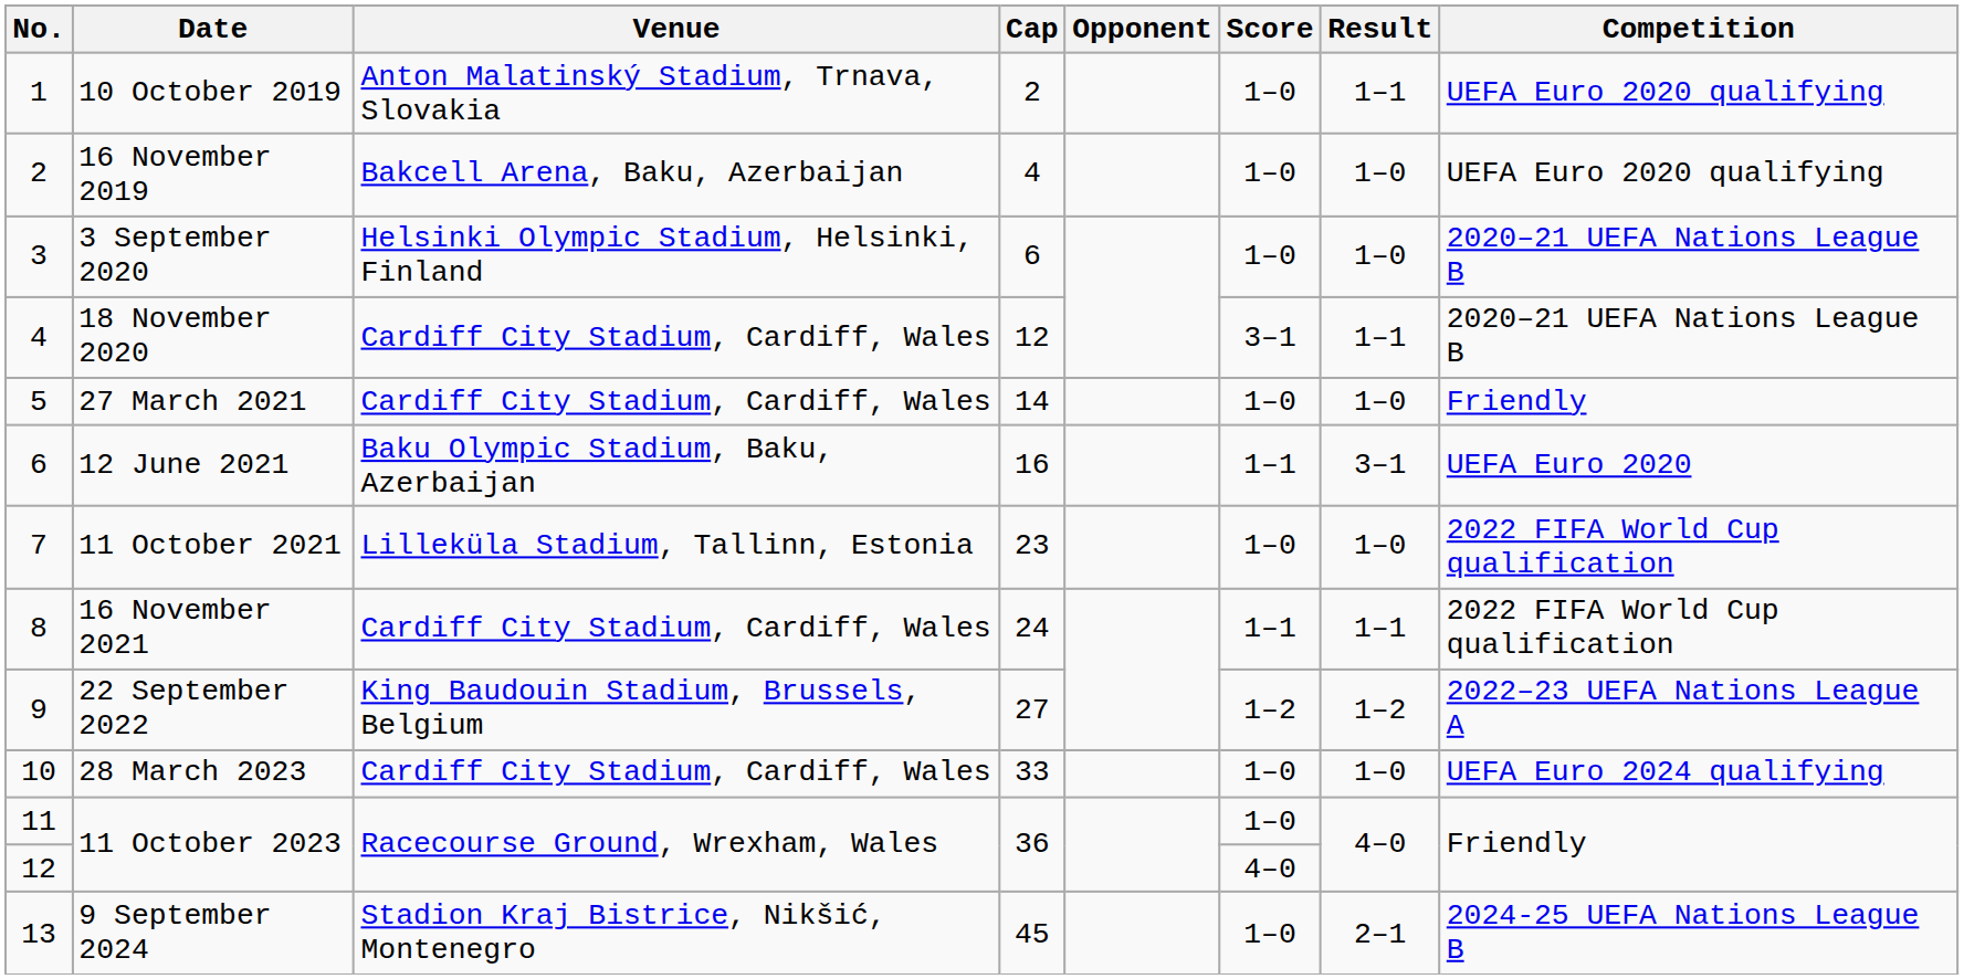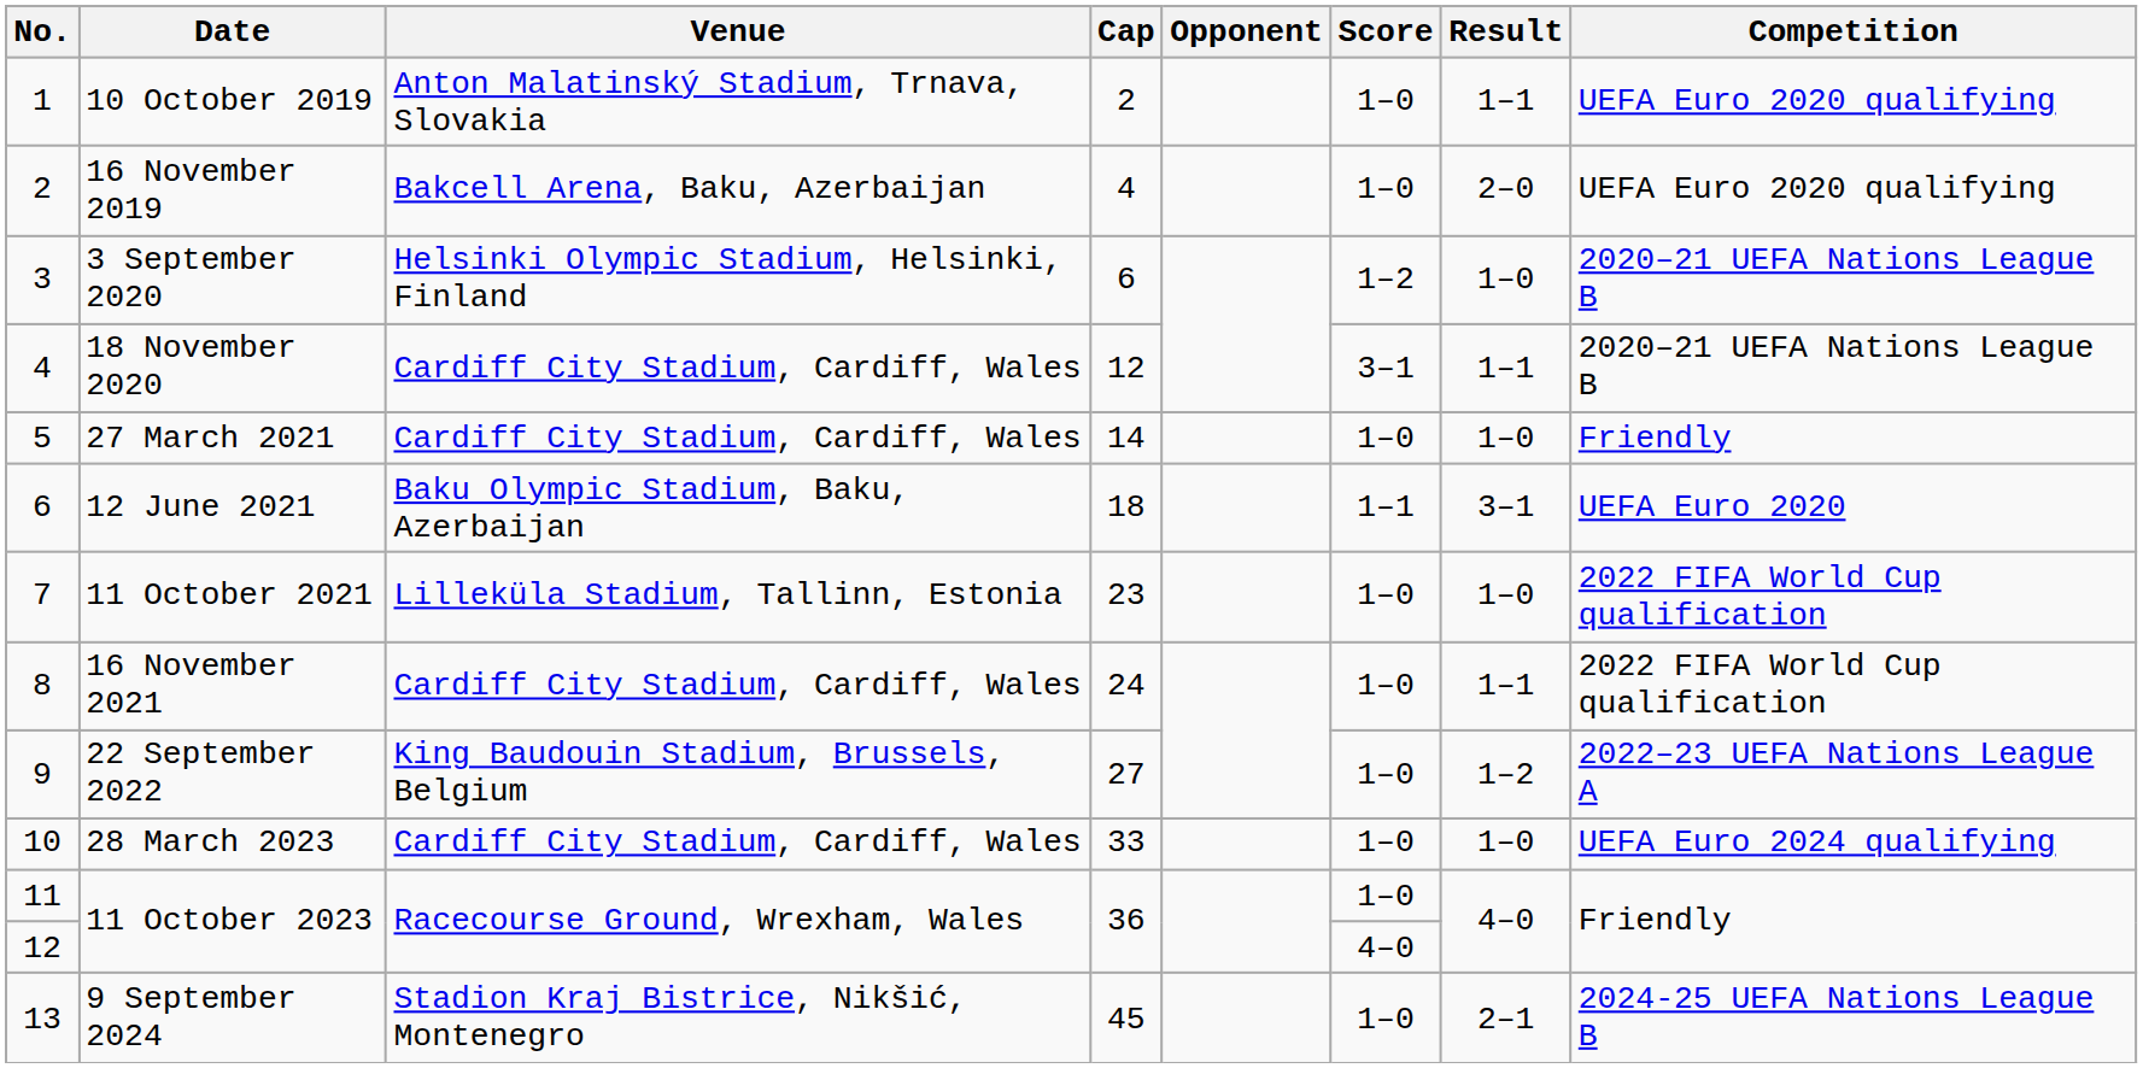 <table class="wikitable sortable">
 <tr>
 <th scope=col>No.</th>
 <th scope=col data-sort-type=date>Date</th>
 <th scope=col>Venue</th>
 <th scope=col>Cap</th>
 <th scope=col>Opponent</th>
 <th scope=col>Score</th>
 <th scope=col>Result</th>
 <th scope=col>Competition</th>
 </tr>
 <tr>
 <td align=center>1</td>
 <td>10 October 2019</td>
 <td><a href='#'>Anton Malatinský Stadium</a>, Trnava, Slovakia</td>
 <td align=center>2</td>
 <td></td>
 <td align=center>1–0</td>
 <td align=center>1–1</td>
 <td><a href='#'>UEFA Euro 2020 qualifying</a></td>
 </tr>
 <tr>
 <td align=center>2</td>
 <td>16 November 2019</td>
 <td><a href='#'>Bakcell Arena</a>, Baku, Azerbaijan</td>
 <td align=center>4</td>
 <td></td>
 <td align=center>1–0</td>
-<td align=center>1–0</td>
+<td align=center>2–0</td>
 <td>UEFA Euro 2020 qualifying</td>
 </tr>
 <tr>
 <td align=center>3</td>
 <td>3 September 2020</td>
 <td><a href='#'>Helsinki Olympic Stadium</a>, Helsinki, Finland</td>
 <td align=center>6</td>
 <td rowspan="2"></td>
-<td align=center>1–0</td>
+<td align=center>1–2</td>
 <td align=center>1–0</td>
 <td><a href='#'>2020–21 UEFA Nations League B</a></td>
 </tr>
 <tr>
 <td align=center>4</td>
 <td>18 November 2020</td>
 <td><a href='#'>Cardiff City Stadium</a>, Cardiff, Wales</td>
 <td align=center>12</td>
 <td align=center>3–1</td>
 <td align=center>1–1</td>
 <td>2020–21 UEFA Nations League B</td>
 </tr>
 <tr>
 <td align=center>5</td>
 <td>27 March 2021</td>
 <td><a href='#'>Cardiff City Stadium</a>, Cardiff, Wales</td>
 <td align=center>14</td>
 <td></td>
 <td align=center>1–0</td>
 <td align=center>1–0</td>
 <td><a href='#'>Friendly</a></td>
 </tr>
 <tr>
 <td align=center>6</td>
 <td>12 June 2021</td>
 <td><a href='#'>Baku Olympic Stadium</a>, Baku, Azerbaijan</td>
-<td align=center>16</td>
+<td align=center>18</td>
 <td></td>
 <td align=center>1–1</td>
 <td align=center>3–1</td>
 <td><a href='#'>UEFA Euro 2020</a></td>
 </tr>
 <tr>
 <td align=center>7</td>
 <td>11 October 2021</td>
 <td><a href='#'>Lilleküla Stadium</a>, Tallinn, Estonia</td>
 <td align=center>23</td>
 <td></td>
 <td align=center>1–0</td>
 <td align=center>1–0</td>
 <td><a href='#'>2022 FIFA World Cup qualification</a></td>
 </tr>
 <tr>
 <td align=center>8</td>
 <td>16 November 2021</td>
 <td><a href='#'>Cardiff City Stadium</a>, Cardiff, Wales</td>
 <td align=center>24</td>
 <td rowspan="2"></td>
-<td align=center>1–1</td>
+<td align=center>1–0</td>
 <td align=center>1–1</td>
 <td>2022 FIFA World Cup qualification</td>
 </tr>
 <tr>
 <td align=center>9</td>
 <td>22 September 2022</td>
 <td><a href='#'>King Baudouin Stadium</a>, <a href='#'>Brussels</a>, Belgium</td>
 <td align=center>27</td>
-<td align=center>1–2</td>
+<td align=center>1–0</td>
 <td align=center>1–2</td>
 <td><a href='#'>2022–23 UEFA Nations League A</a></td>
 </tr>
 <tr>
 <td align=center>10</td>
 <td>28 March 2023</td>
 <td><a href='#'>Cardiff City Stadium</a>, Cardiff, Wales</td>
 <td align=center>33</td>
 <td></td>
 <td align=center>1–0</td>
 <td align=center>1–0</td>
 <td><a href='#'>UEFA Euro 2024 qualifying</a></td>
 </tr>
 <tr>
 <td align=center>11</td>
 <td rowspan="2">11 October 2023</td>
 <td rowspan="2"><a href='#'>Racecourse Ground</a>, Wrexham, Wales</td>
 <td align=center rowspan="2">36</td>
 <td rowspan="2"></td>
 <td align=center>1–0</td>
 <td align=center rowspan="2">4–0</td>
 <td rowspan="2">Friendly</td>
 </tr>
 <tr>
 <td align=center>12</td>
 <td align=center>4–0</td>
 </tr>
 <tr>
 <td align=center>13</td>
 <td rowspan="2">9 September 2024</td>
 <td rowspan="2"><a href='#'>Stadion Kraj Bistrice</a>, Nikšić, Montenegro</td>
 <td align=center rowspan="2">45</td>
 <td rowspan="2"></td>
 <td align=center>1–0</td>
 <td align=center rowspan="2">2–1</td>
 <td rowspan="2"><a href='#'>2024-25 UEFA Nations League B</a></td>
 </tr>
 </table>
